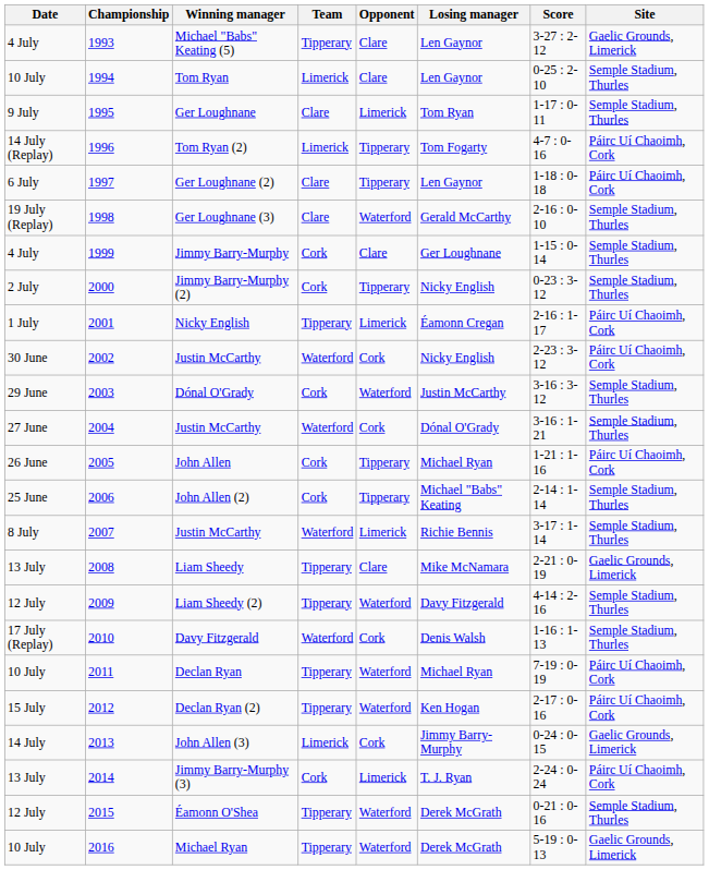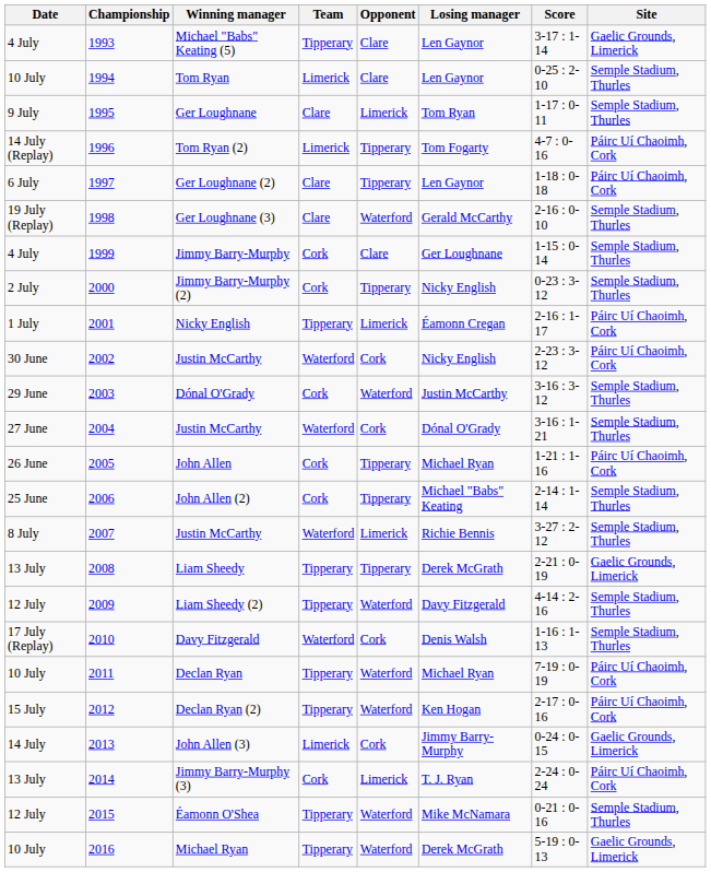 <table class="wikitable">
 <tr>
 <th bgcolor="#DDDDFF">Date</th>
 <th bgcolor="#DDDDFF">Championship</th>
 <th bgcolor="#DDDDFF">Winning manager</th>
 <th bgcolor="#DDDDFF">Team</th>
 <th bgcolor="#DDDDFF">Opponent</th>
 <th bgcolor="#DDDDFF">Losing manager</th>
 <th bgcolor="#DDDDFF">Score</th>
 <th bgcolor="#DDDDFF">Site</th>
 </tr>
 <tr>
 <td>4 July</td>
 <td><a href='#'>1993</a></td>
 <td><a href='#'>Michael "Babs" Keating</a> (5)</td>
 <td><a href='#'>Tipperary</a></td>
 <td><a href='#'>Clare</a></td>
 <td><a href='#'>Len Gaynor</a></td>
-<td>3-27 : 2-12</td>
+<td>3-17 : 1-14</td>
 <td><a href='#'>Gaelic Grounds</a>, <a href='#'>Limerick</a></td>
 </tr>
 <tr>
 <td>10 July</td>
 <td><a href='#'>1994</a></td>
 <td><a href='#'>Tom Ryan</a></td>
 <td><a href='#'>Limerick</a></td>
 <td><a href='#'>Clare</a></td>
 <td><a href='#'>Len Gaynor</a></td>
 <td>0-25 : 2-10</td>
 <td><a href='#'>Semple Stadium</a>, <a href='#'>Thurles</a></td>
 </tr>
 <tr>
 <td>9 July</td>
 <td><a href='#'>1995</a></td>
 <td><a href='#'>Ger Loughnane</a></td>
 <td><a href='#'>Clare</a></td>
 <td><a href='#'>Limerick</a></td>
 <td><a href='#'>Tom Ryan</a></td>
 <td>1-17 : 0-11</td>
 <td><a href='#'>Semple Stadium</a>, <a href='#'>Thurles</a></td>
 </tr>
 <tr>
 <td>14 July (Replay)</td>
 <td><a href='#'>1996</a></td>
 <td><a href='#'>Tom Ryan</a> (2)</td>
 <td><a href='#'>Limerick</a></td>
 <td><a href='#'>Tipperary</a></td>
 <td><a href='#'>Tom Fogarty</a></td>
 <td>4-7 : 0-16</td>
 <td><a href='#'>Páirc Uí Chaoimh</a>, <a href='#'>Cork</a></td>
 </tr>
 <tr>
 <td>6 July</td>
 <td><a href='#'>1997</a></td>
 <td><a href='#'>Ger Loughnane</a> (2)</td>
 <td><a href='#'>Clare</a></td>
 <td><a href='#'>Tipperary</a></td>
 <td><a href='#'>Len Gaynor</a></td>
 <td>1-18 : 0-18</td>
 <td><a href='#'>Páirc Uí Chaoimh</a>, <a href='#'>Cork</a></td>
 </tr>
 <tr>
 <td>19 July (Replay)</td>
 <td><a href='#'>1998</a></td>
 <td><a href='#'>Ger Loughnane</a> (3)</td>
 <td><a href='#'>Clare</a></td>
 <td><a href='#'>Waterford</a></td>
 <td><a href='#'>Gerald McCarthy</a></td>
 <td>2-16 : 0-10</td>
 <td><a href='#'>Semple Stadium</a>, <a href='#'>Thurles</a></td>
 </tr>
 <tr>
 <td>4 July</td>
 <td><a href='#'>1999</a></td>
 <td><a href='#'>Jimmy Barry-Murphy</a></td>
 <td><a href='#'>Cork</a></td>
 <td><a href='#'>Clare</a></td>
 <td><a href='#'>Ger Loughnane</a></td>
 <td>1-15 : 0-14</td>
 <td><a href='#'>Semple Stadium</a>, <a href='#'>Thurles</a></td>
 </tr>
 <tr>
 <td>2 July</td>
 <td><a href='#'>2000</a></td>
 <td><a href='#'>Jimmy Barry-Murphy</a> (2)</td>
 <td><a href='#'>Cork</a></td>
 <td><a href='#'>Tipperary</a></td>
 <td><a href='#'>Nicky English</a></td>
 <td>0-23 : 3-12</td>
 <td><a href='#'>Semple Stadium</a>, <a href='#'>Thurles</a></td>
 </tr>
 <tr>
 <td>1 July</td>
 <td><a href='#'>2001</a></td>
 <td><a href='#'>Nicky English</a></td>
 <td><a href='#'>Tipperary</a></td>
 <td><a href='#'>Limerick</a></td>
 <td><a href='#'>Éamonn Cregan</a></td>
 <td>2-16 : 1-17</td>
 <td><a href='#'>Páirc Uí Chaoimh</a>, <a href='#'>Cork</a></td>
 </tr>
 <tr>
 <td>30 June</td>
 <td><a href='#'>2002</a></td>
 <td><a href='#'>Justin McCarthy</a></td>
 <td><a href='#'>Waterford</a></td>
 <td><a href='#'>Cork</a></td>
 <td><a href='#'>Nicky English</a></td>
 <td>2-23 : 3-12</td>
 <td><a href='#'>Páirc Uí Chaoimh</a>, <a href='#'>Cork</a></td>
 </tr>
 <tr>
 <td>29 June</td>
 <td><a href='#'>2003</a></td>
 <td><a href='#'>Dónal O'Grady</a></td>
 <td><a href='#'>Cork</a></td>
 <td><a href='#'>Waterford</a></td>
 <td><a href='#'>Justin McCarthy</a></td>
 <td>3-16 : 3-12</td>
 <td><a href='#'>Semple Stadium</a>, <a href='#'>Thurles</a></td>
 </tr>
 <tr>
 <td>27 June</td>
 <td><a href='#'>2004</a></td>
 <td><a href='#'>Justin McCarthy</a></td>
 <td><a href='#'>Waterford</a></td>
 <td><a href='#'>Cork</a></td>
 <td><a href='#'>Dónal O'Grady</a></td>
 <td>3-16 : 1-21</td>
 <td><a href='#'>Semple Stadium</a>, <a href='#'>Thurles</a></td>
 </tr>
 <tr>
 <td>26 June</td>
 <td><a href='#'>2005</a></td>
 <td><a href='#'>John Allen</a></td>
 <td><a href='#'>Cork</a></td>
 <td><a href='#'>Tipperary</a></td>
 <td><a href='#'>Michael Ryan</a></td>
 <td>1-21 : 1-16</td>
 <td><a href='#'>Páirc Uí Chaoimh</a>, <a href='#'>Cork</a></td>
 </tr>
 <tr>
 <td>25 June</td>
 <td><a href='#'>2006</a></td>
 <td><a href='#'>John Allen</a> (2)</td>
 <td><a href='#'>Cork</a></td>
 <td><a href='#'>Tipperary</a></td>
 <td><a href='#'>Michael "Babs" Keating</a></td>
 <td>2-14 : 1-14</td>
 <td><a href='#'>Semple Stadium</a>, <a href='#'>Thurles</a></td>
 </tr>
 <tr>
 <td>8 July</td>
 <td><a href='#'>2007</a></td>
 <td><a href='#'>Justin McCarthy</a></td>
 <td><a href='#'>Waterford</a></td>
 <td><a href='#'>Limerick</a></td>
 <td><a href='#'>Richie Bennis</a></td>
-<td>3-17 : 1-14</td>
+<td>3-27 : 2-12</td>
 <td><a href='#'>Semple Stadium</a>, <a href='#'>Thurles</a></td>
 </tr>
 <tr>
 <td>13 July</td>
 <td><a href='#'>2008</a></td>
 <td><a href='#'>Liam Sheedy</a></td>
 <td><a href='#'>Tipperary</a></td>
-<td><a href='#'>Clare</a></td>
-<td><a href='#'>Mike McNamara</a></td>
+<td><a href='#'>Tipperary</a></td>
+<td><a href='#'>Derek McGrath</a></td>
 <td>2-21 : 0-19</td>
 <td><a href='#'>Gaelic Grounds</a>, <a href='#'>Limerick</a></td>
 </tr>
 <tr>
 <td>12 July</td>
 <td><a href='#'>2009</a></td>
 <td><a href='#'>Liam Sheedy</a> (2)</td>
 <td><a href='#'>Tipperary</a></td>
 <td><a href='#'>Waterford</a></td>
 <td><a href='#'>Davy Fitzgerald</a></td>
 <td>4-14 : 2-16</td>
 <td><a href='#'>Semple Stadium</a>, <a href='#'>Thurles</a></td>
 </tr>
 <tr>
 <td>17 July (Replay)</td>
 <td><a href='#'>2010</a></td>
 <td><a href='#'>Davy Fitzgerald</a></td>
 <td><a href='#'>Waterford</a></td>
 <td><a href='#'>Cork</a></td>
 <td><a href='#'>Denis Walsh</a></td>
 <td>1-16 : 1-13</td>
 <td><a href='#'>Semple Stadium</a>, <a href='#'>Thurles</a></td>
 </tr>
 <tr>
 <td>10 July</td>
 <td><a href='#'>2011</a></td>
 <td><a href='#'>Declan Ryan</a></td>
 <td><a href='#'>Tipperary</a></td>
 <td><a href='#'>Waterford</a></td>
 <td><a href='#'>Michael Ryan</a></td>
 <td>7-19 : 0-19</td>
 <td><a href='#'>Páirc Uí Chaoimh</a>, <a href='#'>Cork</a></td>
 </tr>
 <tr>
 <td>15 July</td>
 <td><a href='#'>2012</a></td>
 <td><a href='#'>Declan Ryan</a> (2)</td>
 <td><a href='#'>Tipperary</a></td>
 <td><a href='#'>Waterford</a></td>
 <td><a href='#'>Ken Hogan</a></td>
 <td>2-17 : 0-16</td>
 <td><a href='#'>Páirc Uí Chaoimh</a>, <a href='#'>Cork</a></td>
 </tr>
 <tr>
 <td>14 July</td>
 <td><a href='#'>2013</a></td>
 <td><a href='#'>John Allen</a> (3)</td>
 <td><a href='#'>Limerick</a></td>
 <td><a href='#'>Cork</a></td>
 <td><a href='#'>Jimmy Barry-Murphy</a></td>
 <td>0-24 : 0-15</td>
 <td><a href='#'>Gaelic Grounds</a>, <a href='#'>Limerick</a></td>
 </tr>
 <tr>
 <td>13 July</td>
 <td><a href='#'>2014</a></td>
 <td><a href='#'>Jimmy Barry-Murphy</a> (3)</td>
 <td><a href='#'>Cork</a></td>
 <td><a href='#'>Limerick</a></td>
 <td><a href='#'>T. J. Ryan</a></td>
 <td>2-24 : 0-24</td>
 <td><a href='#'>Páirc Uí Chaoimh</a>, <a href='#'>Cork</a></td>
 </tr>
 <tr>
 <td>12 July</td>
 <td><a href='#'>2015</a></td>
 <td><a href='#'>Éamonn O'Shea</a></td>
 <td><a href='#'>Tipperary</a></td>
 <td><a href='#'>Waterford</a></td>
-<td><a href='#'>Derek McGrath</a></td>
+<td><a href='#'>Mike McNamara</a></td>
 <td>0-21 : 0-16</td>
 <td><a href='#'>Semple Stadium</a>, <a href='#'>Thurles</a></td>
 </tr>
 <tr>
 <td>10 July</td>
 <td><a href='#'>2016</a></td>
 <td><a href='#'>Michael Ryan</a></td>
 <td><a href='#'>Tipperary</a></td>
 <td><a href='#'>Waterford</a></td>
 <td><a href='#'>Derek McGrath</a></td>
 <td>5-19 : 0-13</td>
 <td><a href='#'>Gaelic Grounds</a>, <a href='#'>Limerick</a></td>
 </tr>
 </table>
